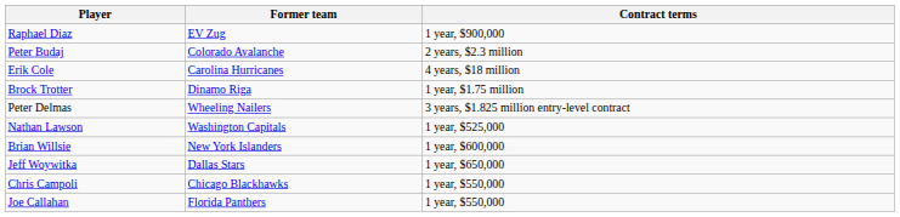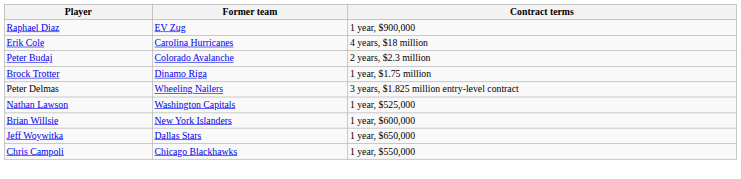 <table class="wikitable" style="width:95%;">
 <tr style="text-align:center; background:#ddd;">
 <th>Player</th>
 <th>Former team</th>
 <th>Contract terms</th>
 </tr>
 <tr>
 <td><a href='#'>Raphael Diaz</a></td>
 <td><a href='#'>EV Zug</a></td>
 <td>1 year, $900,000</td>
 </tr>
 <tr>
+<td><a href='#'>Erik Cole</a></td>
+<td><a href='#'>Carolina Hurricanes</a></td>
+<td>4 years, $18 million</td>
+</tr>
+<tr>
 <td><a href='#'>Peter Budaj</a></td>
 <td><a href='#'>Colorado Avalanche</a></td>
 <td>2 years, $2.3 million</td>
-</tr>
-<tr>
-<td><a href='#'>Erik Cole</a></td>
-<td><a href='#'>Carolina Hurricanes</a></td>
-<td>4 years, $18 million</td>
 </tr>
 <tr>
 <td><a href='#'>Brock Trotter</a></td>
 <td><a href='#'>Dinamo Riga</a></td>
 <td>1 year,  $1.75 million</td>
 </tr>
 <tr>
 <td>Peter Delmas</td>
 <td><a href='#'>Wheeling Nailers</a></td>
 <td>3 years, $1.825 million entry-level contract</td>
 </tr>
 <tr>
 <td><a href='#'>Nathan Lawson</a></td>
 <td><a href='#'>Washington Capitals</a></td>
 <td>1 year, $525,000</td>
 </tr>
 <tr>
 <td><a href='#'>Brian Willsie</a></td>
 <td><a href='#'>New York Islanders</a></td>
 <td>1 year, $600,000</td>
 </tr>
 <tr>
 <td><a href='#'>Jeff Woywitka</a></td>
 <td><a href='#'>Dallas Stars</a></td>
 <td>1 year, $650,000</td>
 </tr>
 <tr>
 <td><a href='#'>Chris Campoli</a></td>
 <td><a href='#'>Chicago Blackhawks</a></td>
 <td>1 year, $550,000</td>
 </tr>
-<tr>
-<td><a href='#'>Joe Callahan</a></td>
-<td><a href='#'>Florida Panthers</a></td>
-<td>1 year, $550,000</td>
-</tr>
 </table>
